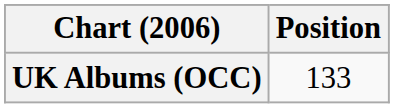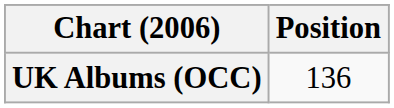 <table class="wikitable plainrowheaders" style="text-align:center">
 <tr>
 <th scope="col">Chart (2006)</th>
 <th scope="col">Position</th>
 </tr>
 <tr>
 <th scope="row">UK Albums (OCC)</th>
-<td>133</td>
+<td>136</td>
 </tr>
 </table>
